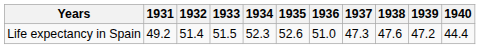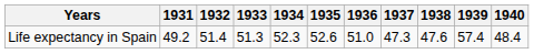 <table class="wikitable">
 <tr>
 <th>Years</th>
 <th>1931</th>
 <th>1932</th>
 <th>1933</th>
 <th>1934</th>
 <th>1935</th>
 <th>1936</th>
 <th>1937</th>
 <th>1938</th>
 <th>1939</th>
 <th>1940</th>
 </tr>
 <tr>
 <td>Life expectancy in Spain</td>
 <td>49.2</td>
 <td>51.4</td>
-<td>51.5</td>
+<td>51.3</td>
 <td>52.3</td>
 <td>52.6</td>
 <td>51.0</td>
 <td>47.3</td>
 <td>47.6</td>
-<td>47.2</td>
-<td>44.4</td>
+<td>57.4</td>
+<td>48.4</td>
 </tr>
 </table>
